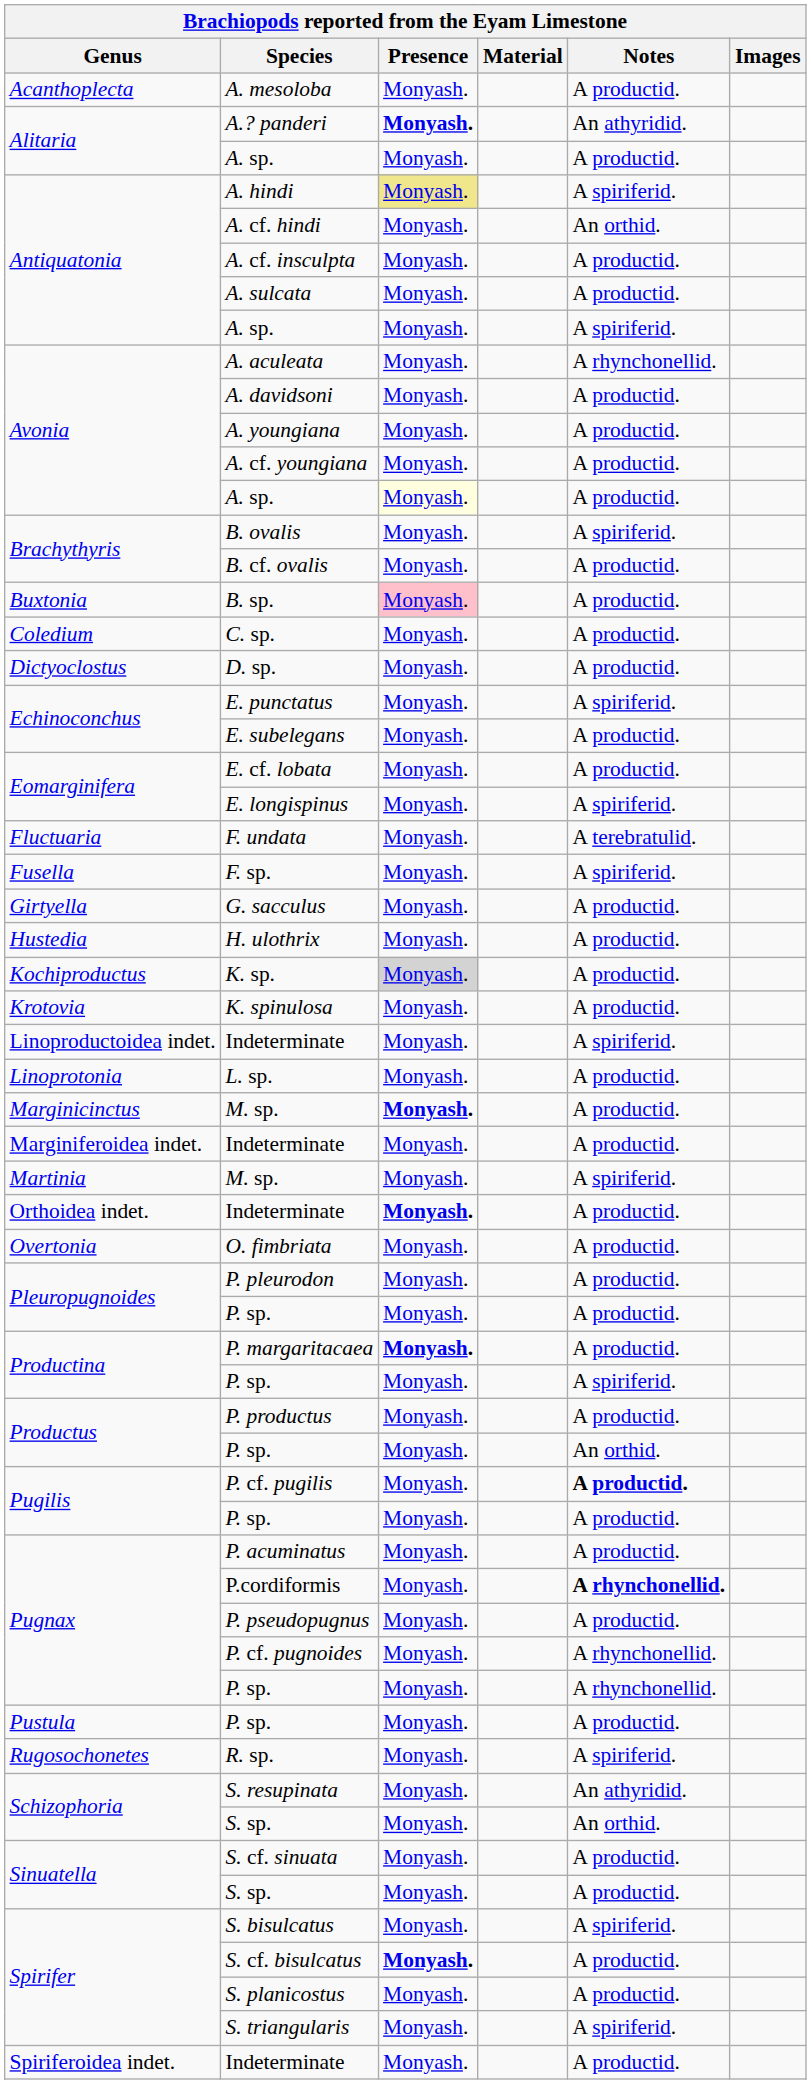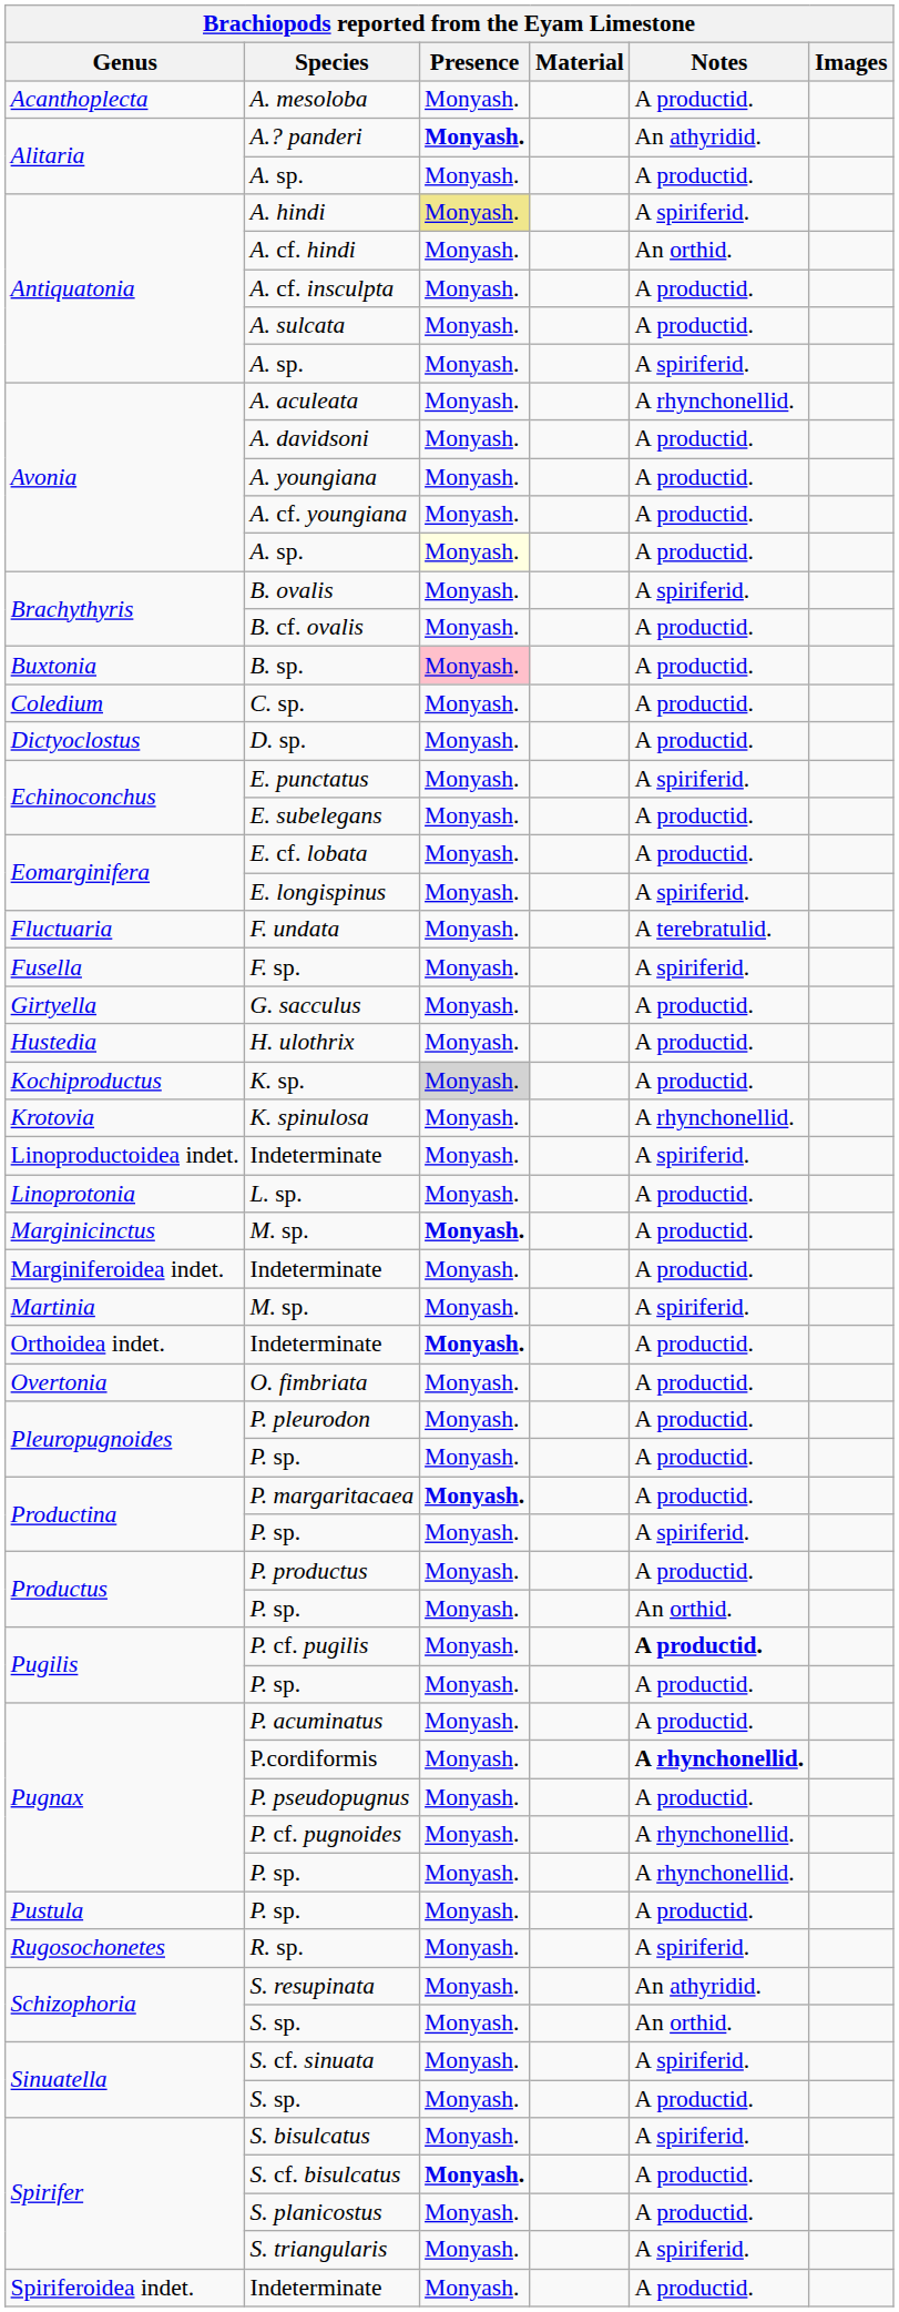 <table class="wikitable" align="center">
 <tr>
 <th colspan="6" align="center"><strong><a href='#'>Brachiopods</a> reported from the Eyam Limestone</strong></th>
 </tr>
 <tr>
 <th>Genus</th>
 <th>Species</th>
 <th>Presence</th>
 <th><strong>Material</strong></th>
 <th>Notes</th>
 <th>Images</th>
 </tr>
 <tr>
 <td><em><a href='#'>Acanthoplecta</a></em></td>
 <td><em>A. mesoloba</em></td>
 <td><a href='#'>Monyash</a>.</td>
 <td></td>
 <td>A <a href='#'>productid</a>.</td>
 <td></td>
 </tr>
 <tr>
 <td rowspan="2"><em><a href='#'>Alitaria</a></em></td>
 <td><em>A.? panderi</em></td>
 <td><strong><a href='#'>Monyash</a>.</strong></td>
 <td></td>
 <td>An <a href='#'>athyridid</a>.</td>
 <td></td>
 </tr>
 <tr>
 <td><em>A.</em> sp.</td>
 <td><a href='#'>Monyash</a>.</td>
 <td></td>
 <td>A <a href='#'>productid</a>.</td>
 <td></td>
 </tr>
 <tr>
 <td rowspan="5"><em><a href='#'>Antiquatonia</a></em></td>
 <td><em>A. hindi</em></td>
 <td style="background: khaki;"><a href='#'>Monyash</a>.</td>
 <td></td>
 <td>A <a href='#'>spiriferid</a>.</td>
 <td></td>
 </tr>
 <tr>
 <td><em>A.</em> cf. <em>hindi</em></td>
 <td><a href='#'>Monyash</a>.</td>
 <td></td>
 <td>An <a href='#'>orthid</a>.</td>
 <td></td>
 </tr>
 <tr>
 <td><em>A.</em> cf. <em>insculpta</em></td>
 <td><a href='#'>Monyash</a>.</td>
 <td></td>
 <td>A <a href='#'>productid</a>.</td>
 <td></td>
 </tr>
 <tr>
 <td><em>A. sulcata</em></td>
 <td><a href='#'>Monyash</a>.</td>
 <td></td>
 <td>A <a href='#'>productid</a>.</td>
 <td></td>
 </tr>
 <tr>
 <td><em>A.</em> sp.</td>
 <td><a href='#'>Monyash</a>.</td>
 <td></td>
 <td>A <a href='#'>spiriferid</a>.</td>
 <td></td>
 </tr>
 <tr>
 <td rowspan="5"><em><a href='#'>Avonia</a></em></td>
 <td><em>A. aculeata</em></td>
 <td><a href='#'>Monyash</a>.</td>
 <td></td>
 <td>A <a href='#'>rhynchonellid</a>.</td>
 <td></td>
 </tr>
 <tr>
 <td><em>A. davidsoni</em></td>
 <td><a href='#'>Monyash</a>.</td>
 <td></td>
 <td>A <a href='#'>productid</a>.</td>
 <td></td>
 </tr>
 <tr>
 <td><em>A. youngiana</em></td>
 <td><a href='#'>Monyash</a>.</td>
 <td></td>
 <td>A <a href='#'>productid</a>.</td>
 <td></td>
 </tr>
 <tr>
 <td><em>A.</em> cf. <em>youngiana</em></td>
 <td><a href='#'>Monyash</a>.</td>
 <td></td>
 <td>A <a href='#'>productid</a>.</td>
 <td></td>
 </tr>
 <tr>
 <td><em>A.</em> sp.</td>
 <td style="background: lightyellow;"><a href='#'>Monyash</a>.</td>
 <td></td>
 <td>A <a href='#'>productid</a>.</td>
 <td></td>
 </tr>
 <tr>
 <td rowspan="2"><em><a href='#'>Brachythyris</a></em></td>
 <td><em>B. ovalis</em></td>
 <td><a href='#'>Monyash</a>.</td>
 <td></td>
 <td>A <a href='#'>spiriferid</a>.</td>
 <td></td>
 </tr>
 <tr>
 <td><em>B.</em> cf. <em>ovalis</em></td>
 <td><a href='#'>Monyash</a>.</td>
 <td></td>
 <td>A <a href='#'>productid</a>.</td>
 <td></td>
 </tr>
 <tr>
 <td><em><a href='#'>Buxtonia</a></em></td>
 <td><em>B.</em> sp.</td>
 <td style="background: pink;"><a href='#'>Monyash</a>.</td>
 <td></td>
 <td>A <a href='#'>productid</a>.</td>
 <td></td>
 </tr>
 <tr>
 <td><em><a href='#'>Coledium</a></em></td>
 <td><em>C.</em> sp.</td>
 <td><a href='#'>Monyash</a>.</td>
 <td></td>
 <td>A <a href='#'>productid</a>.</td>
 <td></td>
 </tr>
 <tr>
 <td><em><a href='#'>Dictyoclostus</a></em></td>
 <td><em>D.</em> sp.</td>
 <td><a href='#'>Monyash</a>.</td>
 <td></td>
 <td>A <a href='#'>productid</a>.</td>
 <td></td>
 </tr>
 <tr>
 <td rowspan="2"><em><a href='#'>Echinoconchus</a></em></td>
 <td><em>E. punctatus</em></td>
 <td><a href='#'>Monyash</a>.</td>
 <td></td>
 <td>A <a href='#'>spiriferid</a>.</td>
 <td></td>
 </tr>
 <tr>
 <td><em>E. subelegans</em></td>
 <td><a href='#'>Monyash</a>.</td>
 <td></td>
 <td>A <a href='#'>productid</a>.</td>
 <td></td>
 </tr>
 <tr>
 <td rowspan="2"><em><a href='#'>Eomarginifera</a></em></td>
 <td><em>E.</em> cf. <em>lobata</em></td>
 <td><a href='#'>Monyash</a>.</td>
 <td></td>
 <td>A <a href='#'>productid</a>.</td>
 <td></td>
 </tr>
 <tr>
 <td><em>E. longispinus</em></td>
 <td><a href='#'>Monyash</a>.</td>
 <td></td>
 <td>A <a href='#'>spiriferid</a>.</td>
 <td></td>
 </tr>
 <tr>
 <td><em><a href='#'>Fluctuaria</a></em></td>
 <td><em>F. undata</em></td>
 <td><a href='#'>Monyash</a>.</td>
 <td></td>
 <td>A <a href='#'>terebratulid</a>.</td>
 <td></td>
 </tr>
 <tr>
 <td><em><a href='#'>Fusella</a></em></td>
 <td><em>F.</em> sp.</td>
 <td><a href='#'>Monyash</a>.</td>
 <td></td>
 <td>A <a href='#'>spiriferid</a>.</td>
 <td></td>
 </tr>
 <tr>
 <td><em><a href='#'>Girtyella</a></em></td>
 <td><em>G. sacculus</em></td>
 <td><a href='#'>Monyash</a>.</td>
 <td></td>
 <td>A <a href='#'>productid</a>.</td>
 <td></td>
 </tr>
 <tr>
 <td><em><a href='#'>Hustedia</a></em></td>
 <td><em>H. ulothrix</em></td>
 <td><a href='#'>Monyash</a>.</td>
 <td></td>
 <td>A <a href='#'>productid</a>.</td>
 <td></td>
 </tr>
 <tr>
 <td><em><a href='#'>Kochiproductus</a></em></td>
 <td><em>K.</em> sp.</td>
 <td style="background: lightgrey;"><a href='#'>Monyash</a>.</td>
 <td></td>
 <td>A <a href='#'>productid</a>.</td>
 <td></td>
 </tr>
 <tr>
 <td><em><a href='#'>Krotovia</a></em></td>
 <td><em>K. spinulosa</em></td>
 <td><a href='#'>Monyash</a>.</td>
 <td></td>
-<td>A <a href='#'>productid</a>.</td>
+<td>A <a href='#'>rhynchonellid</a>.</td>
 <td></td>
 </tr>
 <tr>
 <td><a href='#'>Linoproductoidea</a> indet.</td>
 <td>Indeterminate</td>
 <td><a href='#'>Monyash</a>.</td>
 <td></td>
 <td>A <a href='#'>spiriferid</a>.</td>
 <td></td>
 </tr>
 <tr>
 <td><em><a href='#'>Linoprotonia</a></em></td>
 <td><em>L.</em> sp.</td>
 <td><a href='#'>Monyash</a>.</td>
 <td></td>
 <td>A <a href='#'>productid</a>.</td>
 <td></td>
 </tr>
 <tr>
 <td><em><a href='#'>Marginicinctus</a></em></td>
 <td><em>M.</em> sp.</td>
 <td><strong><a href='#'>Monyash</a>.</strong></td>
 <td></td>
 <td>A <a href='#'>productid</a>.</td>
 <td></td>
 </tr>
 <tr>
 <td><a href='#'>Marginiferoidea</a> indet.</td>
 <td>Indeterminate</td>
 <td><a href='#'>Monyash</a>.</td>
 <td></td>
 <td>A <a href='#'>productid</a>.</td>
 <td></td>
 </tr>
 <tr>
 <td><em><a href='#'>Martinia</a></em></td>
 <td><em>M.</em> sp.</td>
 <td><a href='#'>Monyash</a>.</td>
 <td></td>
 <td>A <a href='#'>spiriferid</a>.</td>
 <td></td>
 </tr>
 <tr>
 <td><a href='#'>Orthoidea</a> indet.</td>
 <td>Indeterminate</td>
 <td><strong><a href='#'>Monyash</a>.</strong></td>
 <td></td>
 <td>A <a href='#'>productid</a>.</td>
 <td></td>
 </tr>
 <tr>
 <td><em><a href='#'>Overtonia</a></em></td>
 <td><em>O. fimbriata</em></td>
 <td><a href='#'>Monyash</a>.</td>
 <td></td>
 <td>A <a href='#'>productid</a>.</td>
 <td></td>
 </tr>
 <tr>
 <td rowspan="2"><em><a href='#'>Pleuropugnoides</a></em></td>
 <td><em>P. pleurodon</em></td>
 <td><a href='#'>Monyash</a>.</td>
 <td></td>
 <td>A <a href='#'>productid</a>.</td>
 <td></td>
 </tr>
 <tr>
 <td><em>P.</em> sp.</td>
 <td><a href='#'>Monyash</a>.</td>
 <td></td>
 <td>A <a href='#'>productid</a>.</td>
 <td></td>
 </tr>
 <tr>
 <td rowspan="2"><em><a href='#'>Productina</a></em></td>
 <td><em>P. margaritacaea</em></td>
 <td><strong><a href='#'>Monyash</a>.</strong></td>
 <td></td>
 <td>A <a href='#'>productid</a>.</td>
 <td></td>
 </tr>
 <tr>
 <td><em>P.</em> sp.</td>
 <td><a href='#'>Monyash</a>.</td>
 <td></td>
 <td>A <a href='#'>spiriferid</a>.</td>
 <td></td>
 </tr>
 <tr>
 <td rowspan="2"><em><a href='#'>Productus</a></em></td>
 <td><em>P. productus</em></td>
 <td><a href='#'>Monyash</a>.</td>
 <td></td>
 <td>A <a href='#'>productid</a>.</td>
 <td></td>
 </tr>
 <tr>
 <td><em>P.</em> sp.</td>
 <td><a href='#'>Monyash</a>.</td>
 <td></td>
 <td>An <a href='#'>orthid</a>.</td>
 <td></td>
 </tr>
 <tr>
 <td rowspan="2"><em><a href='#'>Pugilis</a></em></td>
 <td><em>P.</em> cf. <em>pugilis</em></td>
 <td><a href='#'>Monyash</a>.</td>
 <td></td>
 <td><strong>A <a href='#'>productid</a>.</strong></td>
 <td></td>
 </tr>
 <tr>
 <td><em>P.</em> sp.</td>
 <td><a href='#'>Monyash</a>.</td>
 <td></td>
 <td>A <a href='#'>productid</a>.</td>
 <td></td>
 </tr>
 <tr>
 <td rowspan="5"><em><a href='#'>Pugnax</a></em></td>
 <td><em>P. acuminatus</em></td>
 <td><a href='#'>Monyash</a>.</td>
 <td></td>
 <td>A <a href='#'>productid</a>.</td>
 <td></td>
 </tr>
 <tr>
 <td>P.cordiformis</td>
 <td><a href='#'>Monyash</a>.</td>
 <td></td>
 <td><strong>A <a href='#'>rhynchonellid</a>.</strong></td>
 <td></td>
 </tr>
 <tr>
 <td><em>P. pseudopugnus</em></td>
 <td><a href='#'>Monyash</a>.</td>
 <td></td>
 <td>A <a href='#'>productid</a>.</td>
 <td></td>
 </tr>
 <tr>
 <td><em>P.</em> cf. <em>pugnoides</em></td>
 <td><a href='#'>Monyash</a>.</td>
 <td></td>
 <td>A <a href='#'>rhynchonellid</a>.</td>
 <td></td>
 </tr>
 <tr>
 <td><em>P.</em> sp.</td>
 <td><a href='#'>Monyash</a>.</td>
 <td></td>
 <td>A <a href='#'>rhynchonellid</a>.</td>
 <td></td>
 </tr>
 <tr>
 <td><em><a href='#'>Pustula</a></em></td>
 <td><em>P.</em> sp.</td>
 <td><a href='#'>Monyash</a>.</td>
 <td></td>
 <td>A <a href='#'>productid</a>.</td>
 <td></td>
 </tr>
 <tr>
 <td><em><a href='#'>Rugosochonetes</a></em></td>
 <td><em>R.</em> sp.</td>
 <td><a href='#'>Monyash</a>.</td>
 <td></td>
 <td>A <a href='#'>spiriferid</a>.</td>
 <td></td>
 </tr>
 <tr>
 <td rowspan="2"><em><a href='#'>Schizophoria</a></em></td>
 <td><em>S. resupinata</em></td>
 <td><a href='#'>Monyash</a>.</td>
 <td></td>
 <td>An <a href='#'>athyridid</a>.</td>
 <td></td>
 </tr>
 <tr>
 <td><em>S.</em> sp.</td>
 <td><a href='#'>Monyash</a>.</td>
 <td></td>
 <td>An <a href='#'>orthid</a>.</td>
 <td></td>
 </tr>
 <tr>
 <td rowspan="2"><em><a href='#'>Sinuatella</a></em></td>
 <td><em>S.</em> cf. <em>sinuata</em></td>
 <td><a href='#'>Monyash</a>.</td>
 <td></td>
-<td>A <a href='#'>productid</a>.</td>
+<td>A <a href='#'>spiriferid</a>.</td>
 <td></td>
 </tr>
 <tr>
 <td><em>S.</em> sp.</td>
 <td><a href='#'>Monyash</a>.</td>
 <td></td>
 <td>A <a href='#'>productid</a>.</td>
 <td></td>
 </tr>
 <tr>
 <td rowspan="4"><em><a href='#'>Spirifer</a></em></td>
 <td><em>S. bisulcatus</em></td>
 <td><a href='#'>Monyash</a>.</td>
 <td></td>
 <td>A <a href='#'>spiriferid</a>.</td>
 <td></td>
 </tr>
 <tr>
 <td><em>S.</em> cf. <em>bisulcatus</em></td>
 <td><strong><a href='#'>Monyash</a>.</strong></td>
 <td></td>
 <td>A <a href='#'>productid</a>.</td>
 <td></td>
 </tr>
 <tr>
 <td><em>S. planicostus</em></td>
 <td><a href='#'>Monyash</a>.</td>
 <td></td>
 <td>A <a href='#'>productid</a>.</td>
 <td></td>
 </tr>
 <tr>
 <td><em>S. triangularis</em></td>
 <td><a href='#'>Monyash</a>.</td>
 <td></td>
 <td>A <a href='#'>spiriferid</a>.</td>
 <td></td>
 </tr>
 <tr>
 <td><a href='#'>Spiriferoidea</a> indet.</td>
 <td>Indeterminate</td>
 <td><a href='#'>Monyash</a>.</td>
 <td></td>
 <td>A <a href='#'>productid</a>.</td>
 <td></td>
 </tr>
 </table>
